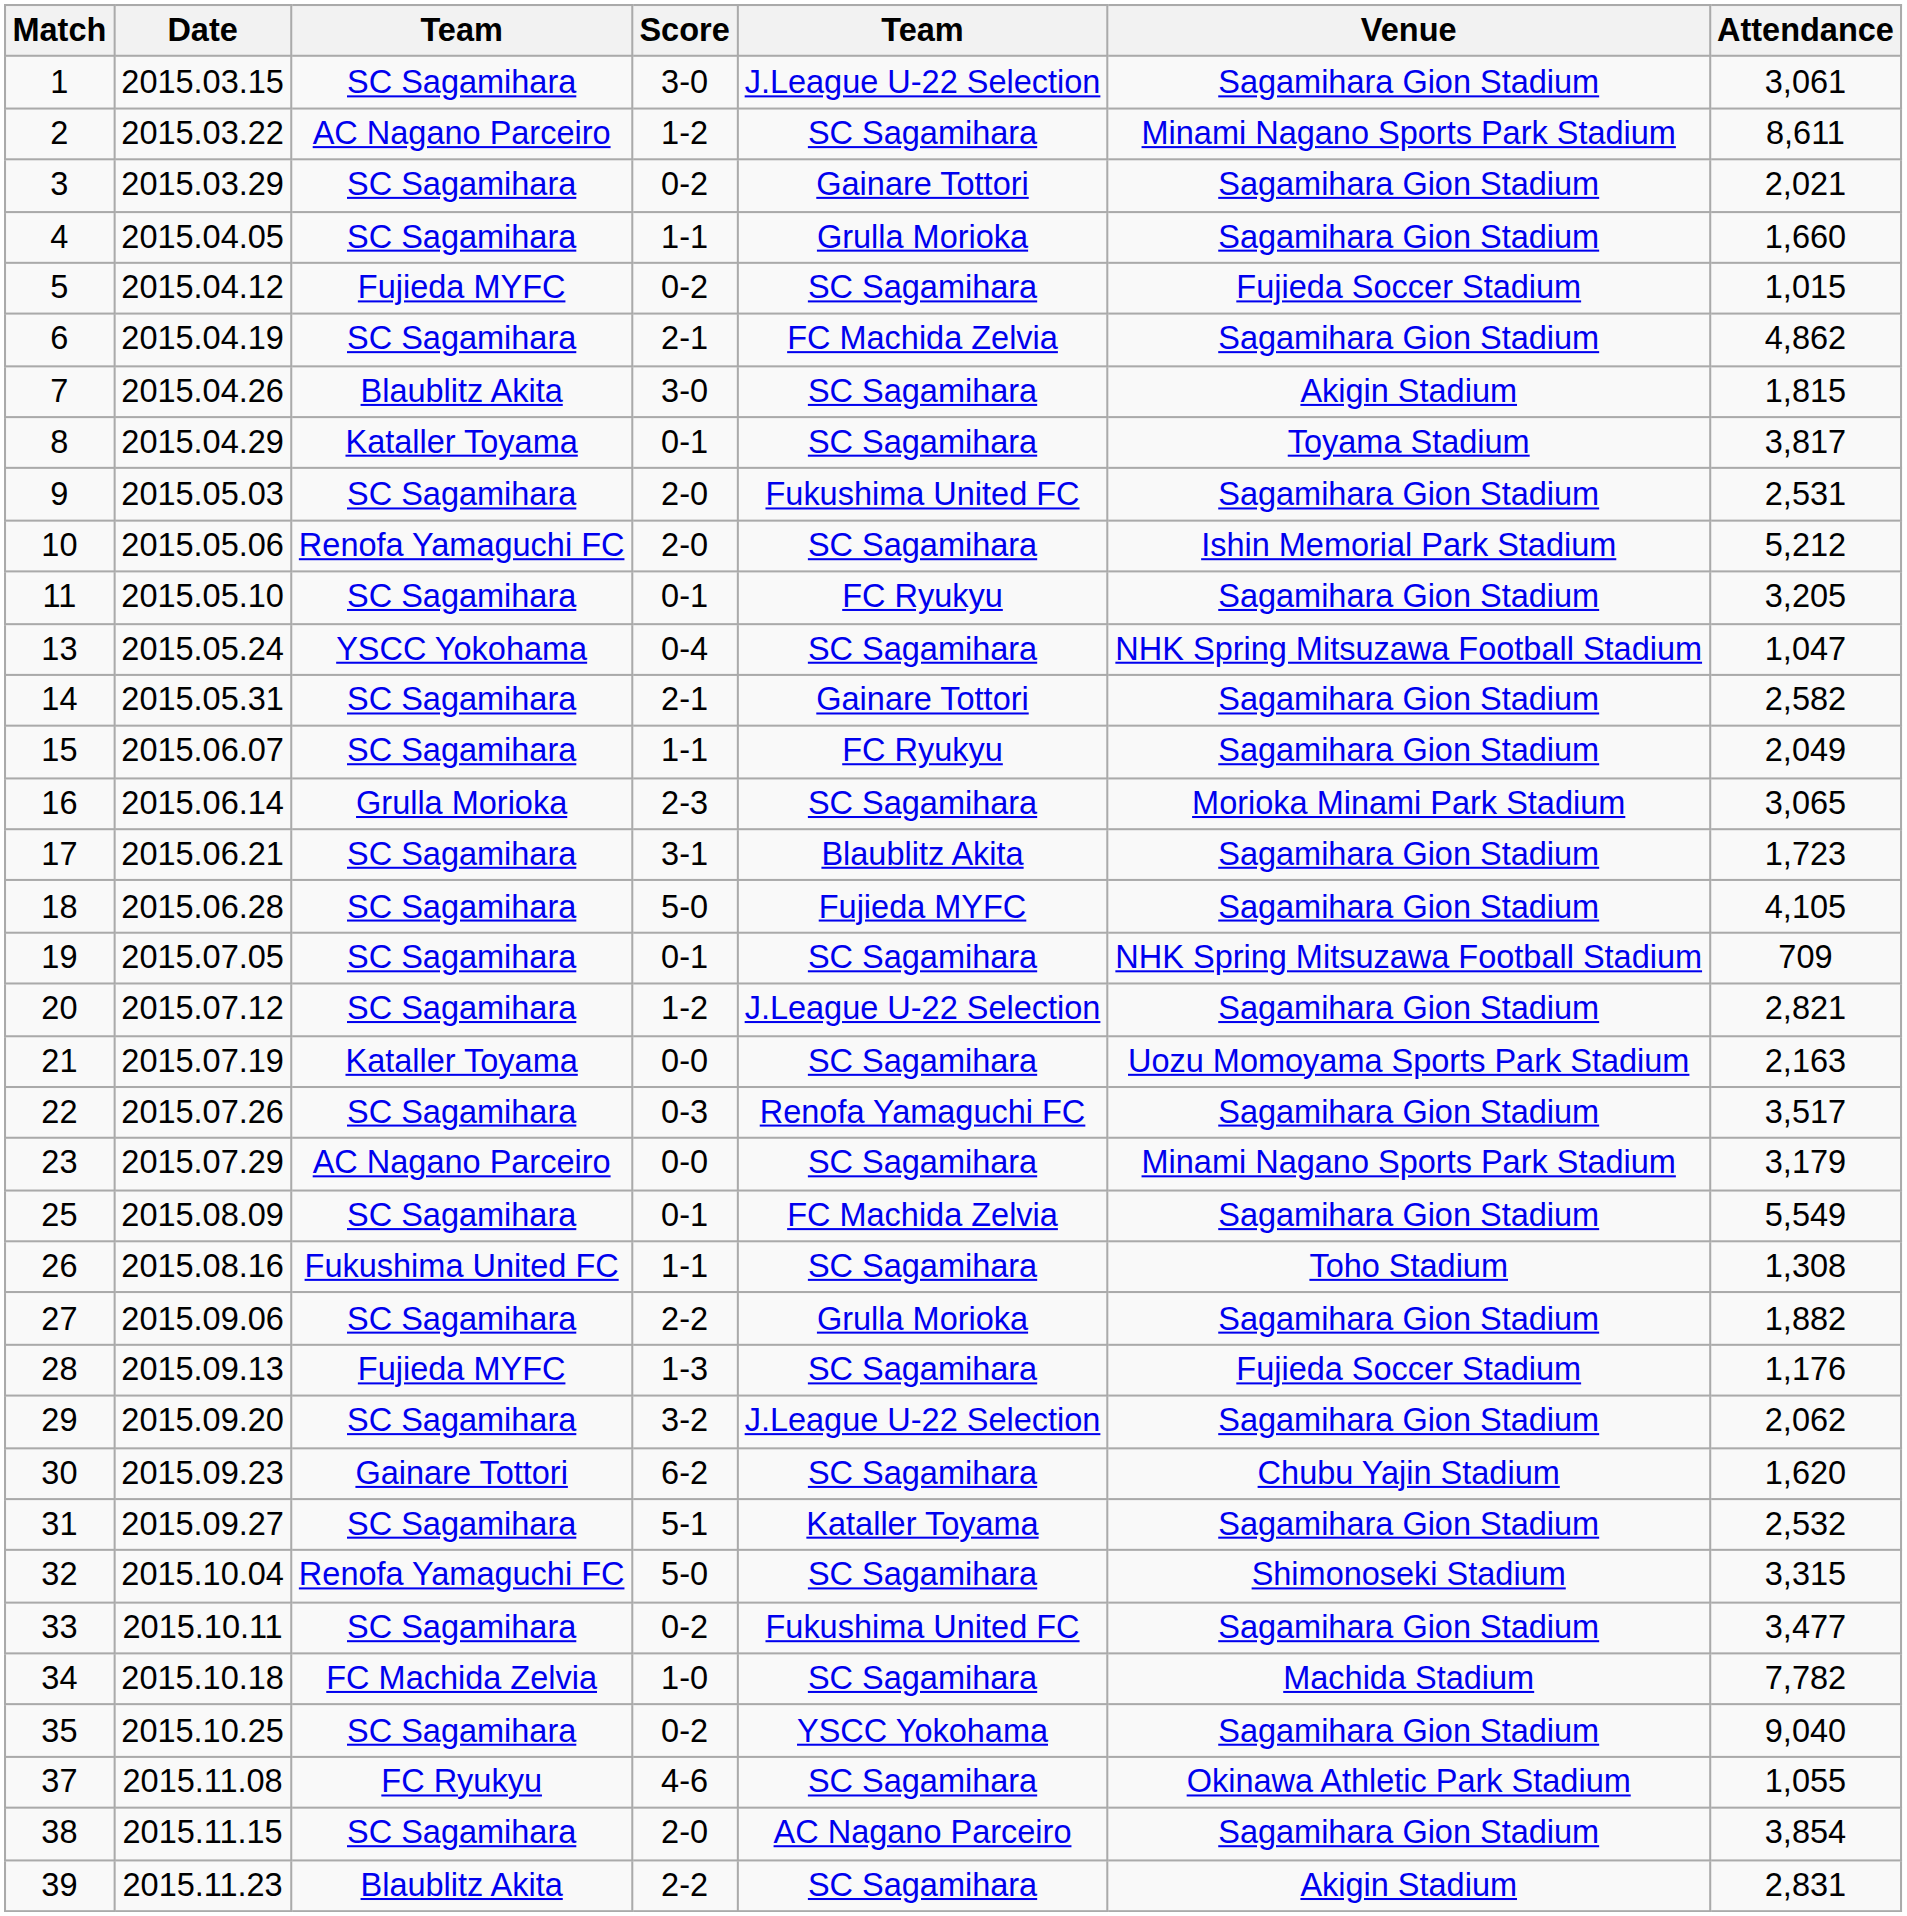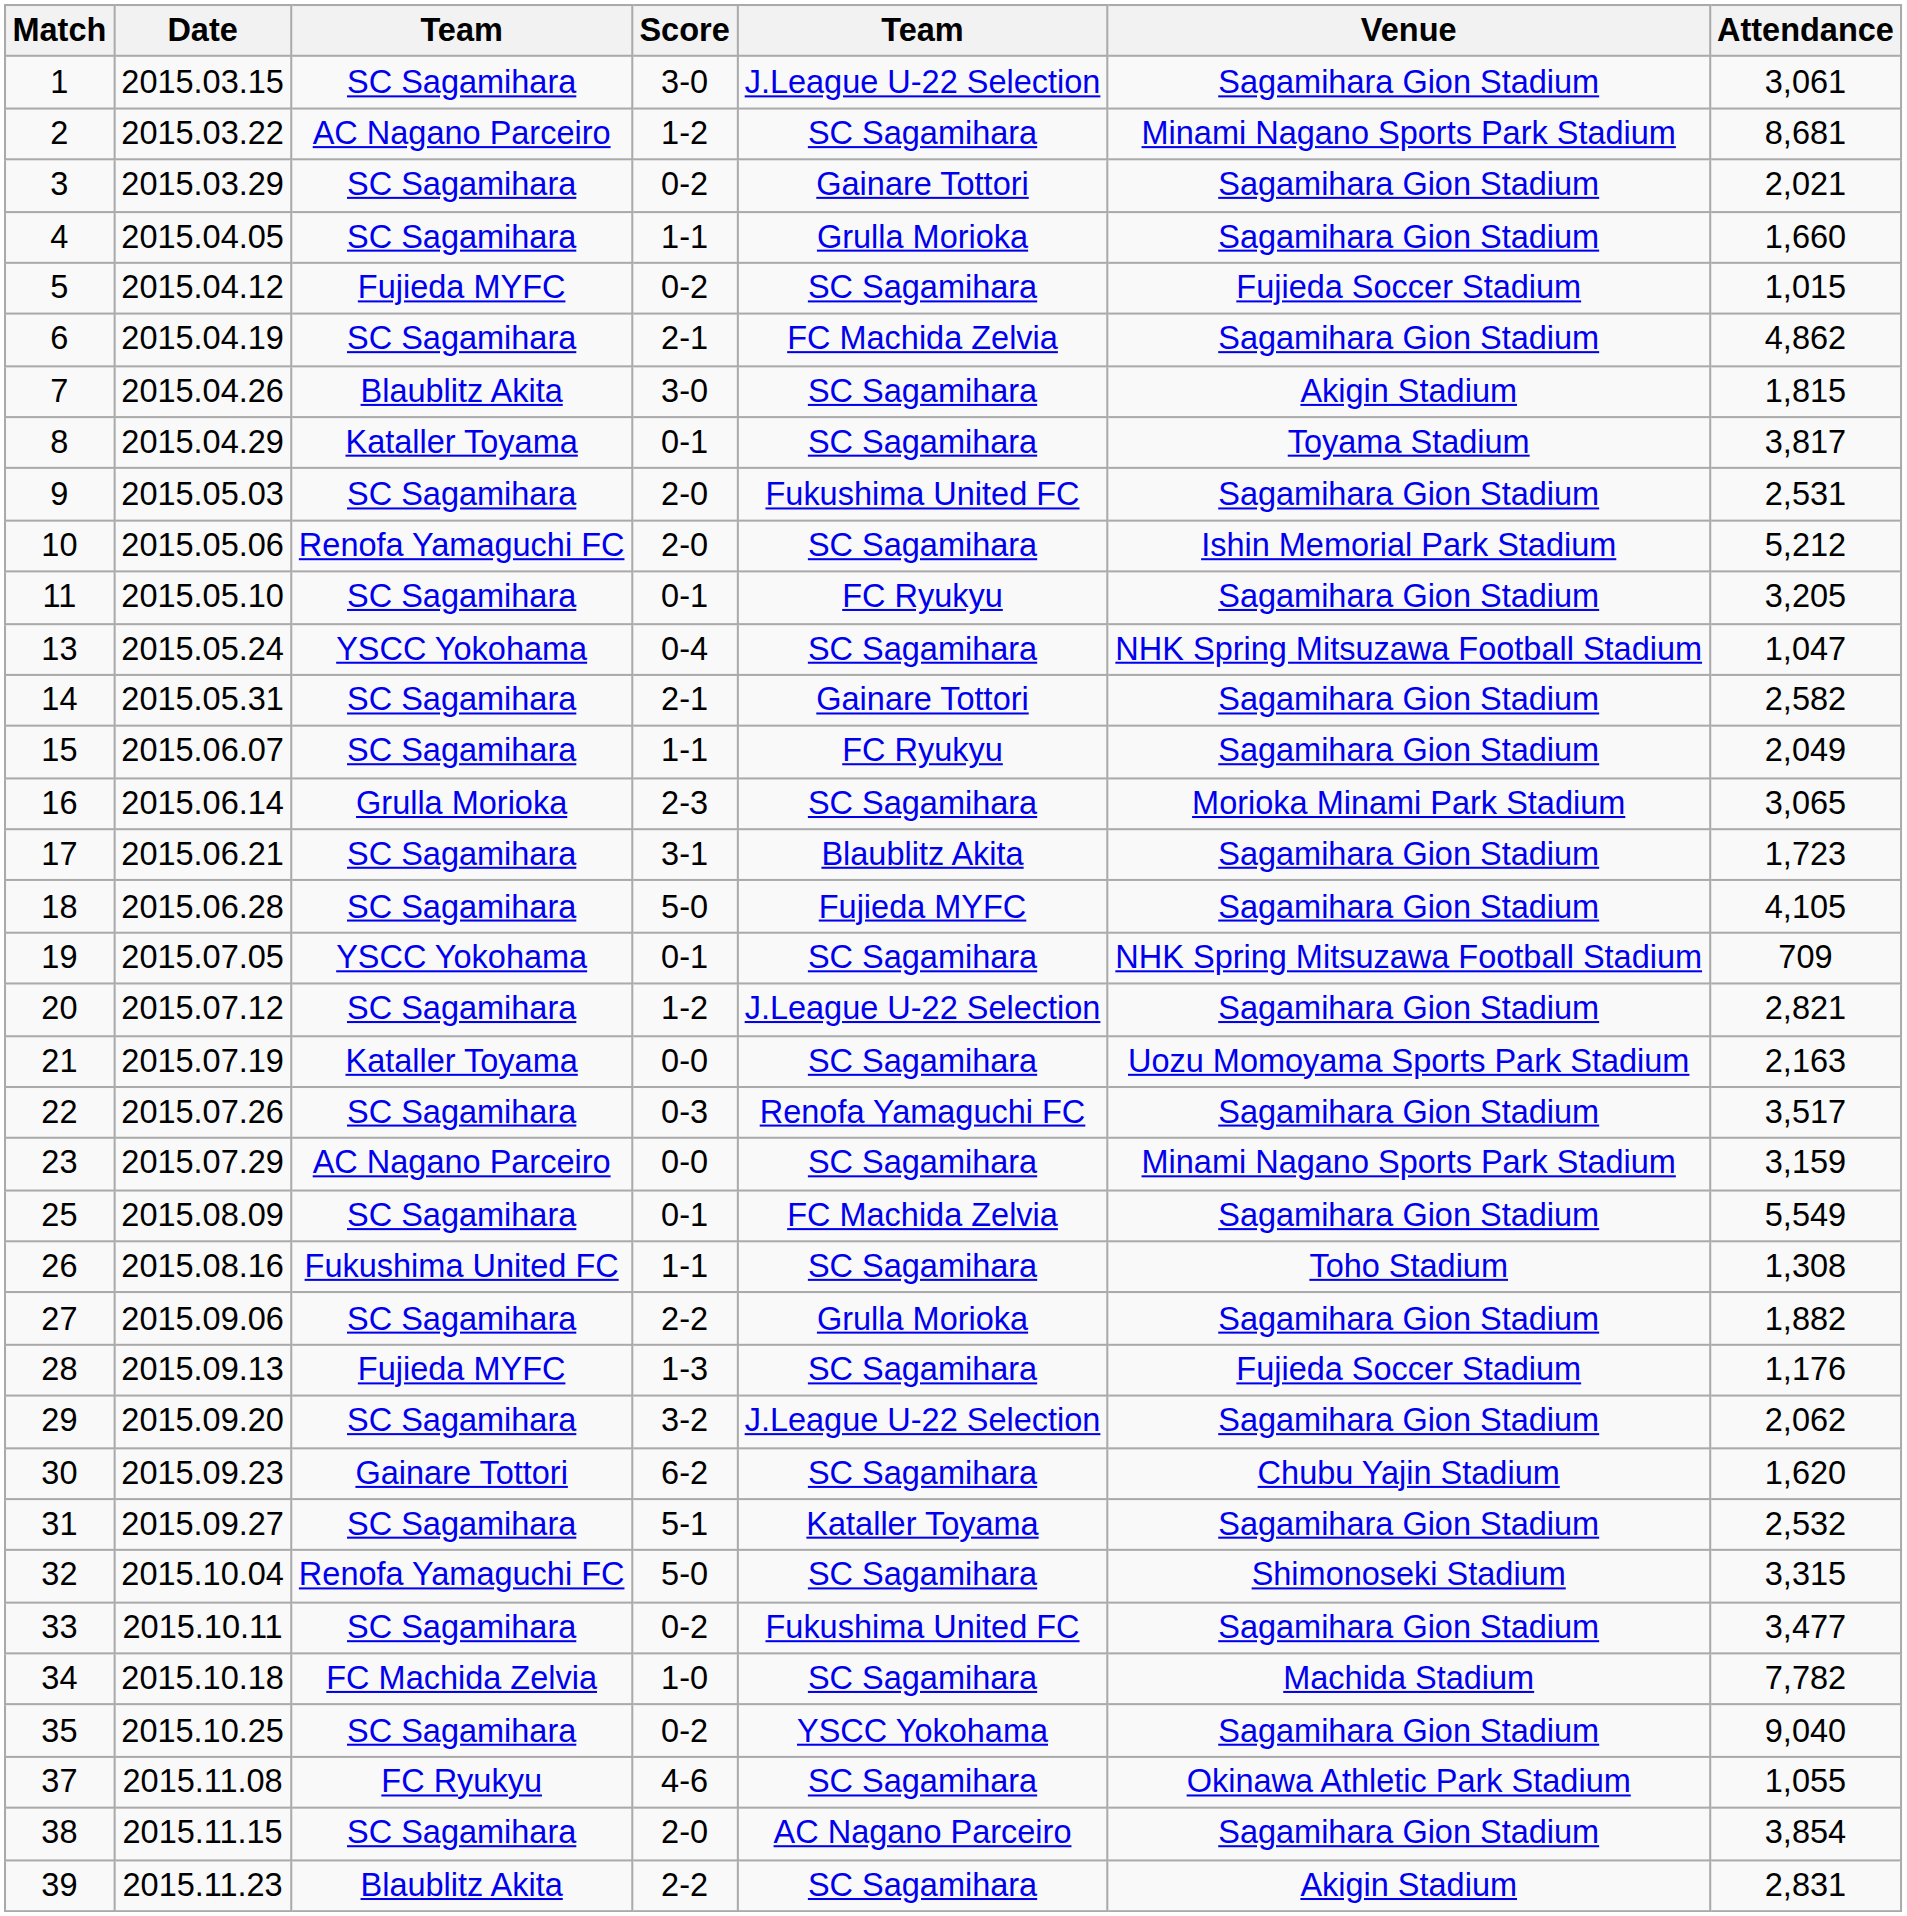 <table class="wikitable" style="text-align:center;">
 <tr>
 <th>Match</th>
 <th>Date</th>
 <th>Team</th>
 <th>Score</th>
 <th>Team</th>
 <th>Venue</th>
 <th>Attendance</th>
 </tr>
 <tr>
 <td>1</td>
 <td>2015.03.15</td>
 <td><a href='#'>SC Sagamihara</a></td>
 <td>3-0</td>
 <td><a href='#'>J.League U-22 Selection</a></td>
 <td><a href='#'>Sagamihara Gion Stadium</a></td>
 <td>3,061</td>
 </tr>
 <tr>
 <td>2</td>
 <td>2015.03.22</td>
 <td><a href='#'>AC Nagano Parceiro</a></td>
 <td>1-2</td>
 <td><a href='#'>SC Sagamihara</a></td>
 <td><a href='#'>Minami Nagano Sports Park Stadium</a></td>
-<td>8,611</td>
+<td>8,681</td>
 </tr>
 <tr>
 <td>3</td>
 <td>2015.03.29</td>
 <td><a href='#'>SC Sagamihara</a></td>
 <td>0-2</td>
 <td><a href='#'>Gainare Tottori</a></td>
 <td><a href='#'>Sagamihara Gion Stadium</a></td>
 <td>2,021</td>
 </tr>
 <tr>
 <td>4</td>
 <td>2015.04.05</td>
 <td><a href='#'>SC Sagamihara</a></td>
 <td>1-1</td>
 <td><a href='#'>Grulla Morioka</a></td>
 <td><a href='#'>Sagamihara Gion Stadium</a></td>
 <td>1,660</td>
 </tr>
 <tr>
 <td>5</td>
 <td>2015.04.12</td>
 <td><a href='#'>Fujieda MYFC</a></td>
 <td>0-2</td>
 <td><a href='#'>SC Sagamihara</a></td>
 <td><a href='#'>Fujieda Soccer Stadium</a></td>
 <td>1,015</td>
 </tr>
 <tr>
 <td>6</td>
 <td>2015.04.19</td>
 <td><a href='#'>SC Sagamihara</a></td>
 <td>2-1</td>
 <td><a href='#'>FC Machida Zelvia</a></td>
 <td><a href='#'>Sagamihara Gion Stadium</a></td>
 <td>4,862</td>
 </tr>
 <tr>
 <td>7</td>
 <td>2015.04.26</td>
 <td><a href='#'>Blaublitz Akita</a></td>
 <td>3-0</td>
 <td><a href='#'>SC Sagamihara</a></td>
 <td><a href='#'>Akigin Stadium</a></td>
 <td>1,815</td>
 </tr>
 <tr>
 <td>8</td>
 <td>2015.04.29</td>
 <td><a href='#'>Kataller Toyama</a></td>
 <td>0-1</td>
 <td><a href='#'>SC Sagamihara</a></td>
 <td><a href='#'>Toyama Stadium</a></td>
 <td>3,817</td>
 </tr>
 <tr>
 <td>9</td>
 <td>2015.05.03</td>
 <td><a href='#'>SC Sagamihara</a></td>
 <td>2-0</td>
 <td><a href='#'>Fukushima United FC</a></td>
 <td><a href='#'>Sagamihara Gion Stadium</a></td>
 <td>2,531</td>
 </tr>
 <tr>
 <td>10</td>
 <td>2015.05.06</td>
 <td><a href='#'>Renofa Yamaguchi FC</a></td>
 <td>2-0</td>
 <td><a href='#'>SC Sagamihara</a></td>
 <td><a href='#'>Ishin Memorial Park Stadium</a></td>
 <td>5,212</td>
 </tr>
 <tr>
 <td>11</td>
 <td>2015.05.10</td>
 <td><a href='#'>SC Sagamihara</a></td>
 <td>0-1</td>
 <td><a href='#'>FC Ryukyu</a></td>
 <td><a href='#'>Sagamihara Gion Stadium</a></td>
 <td>3,205</td>
 </tr>
 <tr>
 <td>13</td>
 <td>2015.05.24</td>
 <td><a href='#'>YSCC Yokohama</a></td>
 <td>0-4</td>
 <td><a href='#'>SC Sagamihara</a></td>
 <td><a href='#'>NHK Spring Mitsuzawa Football Stadium</a></td>
 <td>1,047</td>
 </tr>
 <tr>
 <td>14</td>
 <td>2015.05.31</td>
 <td><a href='#'>SC Sagamihara</a></td>
 <td>2-1</td>
 <td><a href='#'>Gainare Tottori</a></td>
 <td><a href='#'>Sagamihara Gion Stadium</a></td>
 <td>2,582</td>
 </tr>
 <tr>
 <td>15</td>
 <td>2015.06.07</td>
 <td><a href='#'>SC Sagamihara</a></td>
 <td>1-1</td>
 <td><a href='#'>FC Ryukyu</a></td>
 <td><a href='#'>Sagamihara Gion Stadium</a></td>
 <td>2,049</td>
 </tr>
 <tr>
 <td>16</td>
 <td>2015.06.14</td>
 <td><a href='#'>Grulla Morioka</a></td>
 <td>2-3</td>
 <td><a href='#'>SC Sagamihara</a></td>
 <td><a href='#'>Morioka Minami Park Stadium</a></td>
 <td>3,065</td>
 </tr>
 <tr>
 <td>17</td>
 <td>2015.06.21</td>
 <td><a href='#'>SC Sagamihara</a></td>
 <td>3-1</td>
 <td><a href='#'>Blaublitz Akita</a></td>
 <td><a href='#'>Sagamihara Gion Stadium</a></td>
 <td>1,723</td>
 </tr>
 <tr>
 <td>18</td>
 <td>2015.06.28</td>
 <td><a href='#'>SC Sagamihara</a></td>
 <td>5-0</td>
 <td><a href='#'>Fujieda MYFC</a></td>
 <td><a href='#'>Sagamihara Gion Stadium</a></td>
 <td>4,105</td>
 </tr>
 <tr>
 <td>19</td>
 <td>2015.07.05</td>
-<td><a href='#'>SC Sagamihara</a></td>
+<td><a href='#'>YSCC Yokohama</a></td>
 <td>0-1</td>
 <td><a href='#'>SC Sagamihara</a></td>
 <td><a href='#'>NHK Spring Mitsuzawa Football Stadium</a></td>
 <td>709</td>
 </tr>
 <tr>
 <td>20</td>
 <td>2015.07.12</td>
 <td><a href='#'>SC Sagamihara</a></td>
 <td>1-2</td>
 <td><a href='#'>J.League U-22 Selection</a></td>
 <td><a href='#'>Sagamihara Gion Stadium</a></td>
 <td>2,821</td>
 </tr>
 <tr>
 <td>21</td>
 <td>2015.07.19</td>
 <td><a href='#'>Kataller Toyama</a></td>
 <td>0-0</td>
 <td><a href='#'>SC Sagamihara</a></td>
 <td><a href='#'>Uozu Momoyama Sports Park Stadium</a></td>
 <td>2,163</td>
 </tr>
 <tr>
 <td>22</td>
 <td>2015.07.26</td>
 <td><a href='#'>SC Sagamihara</a></td>
 <td>0-3</td>
 <td><a href='#'>Renofa Yamaguchi FC</a></td>
 <td><a href='#'>Sagamihara Gion Stadium</a></td>
 <td>3,517</td>
 </tr>
 <tr>
 <td>23</td>
 <td>2015.07.29</td>
 <td><a href='#'>AC Nagano Parceiro</a></td>
 <td>0-0</td>
 <td><a href='#'>SC Sagamihara</a></td>
 <td><a href='#'>Minami Nagano Sports Park Stadium</a></td>
-<td>3,179</td>
+<td>3,159</td>
 </tr>
 <tr>
 <td>25</td>
 <td>2015.08.09</td>
 <td><a href='#'>SC Sagamihara</a></td>
 <td>0-1</td>
 <td><a href='#'>FC Machida Zelvia</a></td>
 <td><a href='#'>Sagamihara Gion Stadium</a></td>
 <td>5,549</td>
 </tr>
 <tr>
 <td>26</td>
 <td>2015.08.16</td>
 <td><a href='#'>Fukushima United FC</a></td>
 <td>1-1</td>
 <td><a href='#'>SC Sagamihara</a></td>
 <td><a href='#'>Toho Stadium</a></td>
 <td>1,308</td>
 </tr>
 <tr>
 <td>27</td>
 <td>2015.09.06</td>
 <td><a href='#'>SC Sagamihara</a></td>
 <td>2-2</td>
 <td><a href='#'>Grulla Morioka</a></td>
 <td><a href='#'>Sagamihara Gion Stadium</a></td>
 <td>1,882</td>
 </tr>
 <tr>
 <td>28</td>
 <td>2015.09.13</td>
 <td><a href='#'>Fujieda MYFC</a></td>
 <td>1-3</td>
 <td><a href='#'>SC Sagamihara</a></td>
 <td><a href='#'>Fujieda Soccer Stadium</a></td>
 <td>1,176</td>
 </tr>
 <tr>
 <td>29</td>
 <td>2015.09.20</td>
 <td><a href='#'>SC Sagamihara</a></td>
 <td>3-2</td>
 <td><a href='#'>J.League U-22 Selection</a></td>
 <td><a href='#'>Sagamihara Gion Stadium</a></td>
 <td>2,062</td>
 </tr>
 <tr>
 <td>30</td>
 <td>2015.09.23</td>
 <td><a href='#'>Gainare Tottori</a></td>
 <td>6-2</td>
 <td><a href='#'>SC Sagamihara</a></td>
 <td><a href='#'>Chubu Yajin Stadium</a></td>
 <td>1,620</td>
 </tr>
 <tr>
 <td>31</td>
 <td>2015.09.27</td>
 <td><a href='#'>SC Sagamihara</a></td>
 <td>5-1</td>
 <td><a href='#'>Kataller Toyama</a></td>
 <td><a href='#'>Sagamihara Gion Stadium</a></td>
 <td>2,532</td>
 </tr>
 <tr>
 <td>32</td>
 <td>2015.10.04</td>
 <td><a href='#'>Renofa Yamaguchi FC</a></td>
 <td>5-0</td>
 <td><a href='#'>SC Sagamihara</a></td>
 <td><a href='#'>Shimonoseki Stadium</a></td>
 <td>3,315</td>
 </tr>
 <tr>
 <td>33</td>
 <td>2015.10.11</td>
 <td><a href='#'>SC Sagamihara</a></td>
 <td>0-2</td>
 <td><a href='#'>Fukushima United FC</a></td>
 <td><a href='#'>Sagamihara Gion Stadium</a></td>
 <td>3,477</td>
 </tr>
 <tr>
 <td>34</td>
 <td>2015.10.18</td>
 <td><a href='#'>FC Machida Zelvia</a></td>
 <td>1-0</td>
 <td><a href='#'>SC Sagamihara</a></td>
 <td><a href='#'>Machida Stadium</a></td>
 <td>7,782</td>
 </tr>
 <tr>
 <td>35</td>
 <td>2015.10.25</td>
 <td><a href='#'>SC Sagamihara</a></td>
 <td>0-2</td>
 <td><a href='#'>YSCC Yokohama</a></td>
 <td><a href='#'>Sagamihara Gion Stadium</a></td>
 <td>9,040</td>
 </tr>
 <tr>
 <td>37</td>
 <td>2015.11.08</td>
 <td><a href='#'>FC Ryukyu</a></td>
 <td>4-6</td>
 <td><a href='#'>SC Sagamihara</a></td>
 <td><a href='#'>Okinawa Athletic Park Stadium</a></td>
 <td>1,055</td>
 </tr>
 <tr>
 <td>38</td>
 <td>2015.11.15</td>
 <td><a href='#'>SC Sagamihara</a></td>
 <td>2-0</td>
 <td><a href='#'>AC Nagano Parceiro</a></td>
 <td><a href='#'>Sagamihara Gion Stadium</a></td>
 <td>3,854</td>
 </tr>
 <tr>
 <td>39</td>
 <td>2015.11.23</td>
 <td><a href='#'>Blaublitz Akita</a></td>
 <td>2-2</td>
 <td><a href='#'>SC Sagamihara</a></td>
 <td><a href='#'>Akigin Stadium</a></td>
 <td>2,831</td>
 </tr>
 </table>
